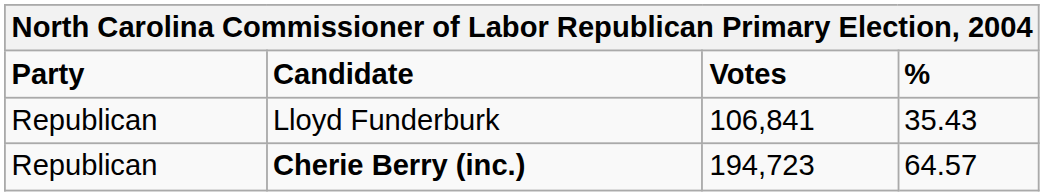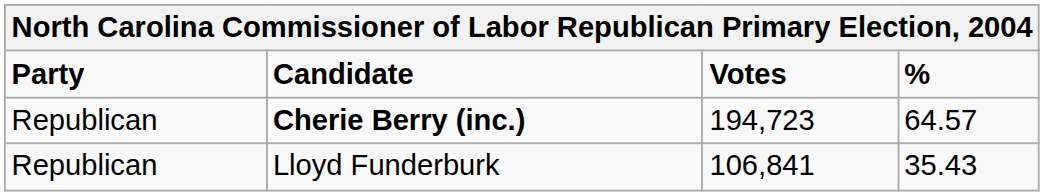 <table class="wikitable">
 <tr>
 <th colspan="4">North Carolina Commissioner of Labor Republican Primary Election, 2004</th>
 </tr>
 <tr>
 <td><strong>Party</strong></td>
 <td><strong>Candidate</strong></td>
 <td><strong>Votes</strong></td>
 <td><strong>%</strong></td>
 </tr>
 <tr>
 <td>Republican</td>
+<td><strong>Cherie Berry (inc.)</strong></td>
+<td>194,723</td>
+<td>64.57</td>
+</tr>
+<tr>
+<td>Republican</td>
 <td>Lloyd Funderburk</td>
 <td>106,841</td>
 <td>35.43</td>
 </tr>
-<tr>
-<td>Republican</td>
-<td><strong>Cherie Berry (inc.)</strong></td>
-<td>194,723</td>
-<td>64.57</td>
-</tr>
 </table>
